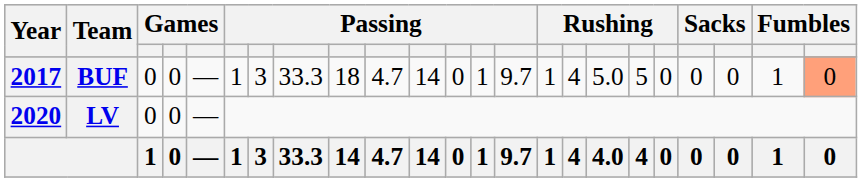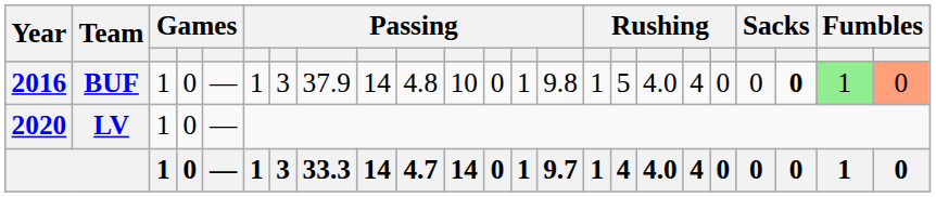 <table class="wikitable" style="text-align:center;">
 <tr>
 <th rowspan="2">Year</th>
 <th rowspan="2">Team</th>
 <th colspan="3">Games</th>
 <th colspan="9">Passing</th>
 <th colspan="5">Rushing</th>
 <th colspan="2">Sacks</th>
 <th colspan="2">Fumbles</th>
 </tr>
 <tr>
 <th></th>
 <th></th>
 <th></th>
 <th></th>
 <th></th>
 <th></th>
 <th></th>
 <th></th>
 <th></th>
 <th></th>
 <th></th>
 <th></th>
 <th></th>
 <th></th>
 <th></th>
 <th></th>
 <th></th>
 <th></th>
 <th></th>
 <th></th>
 <th></th>
 </tr>
 <tr>
-<th><a href='#'>2017</a></th>
+<th><a href='#'>2016</a></th>
 <th><a href='#'>BUF</a></th>
-<td>0</td>
+<td>1</td>
 <td>0</td>
 <td>—</td>
 <td>1</td>
 <td>3</td>
-<td>33.3</td>
-<td>18</td>
-<td>4.7</td>
+<td>37.9</td>
 <td>14</td>
+<td>4.8</td>
+<td>10</td>
 <td>0</td>
 <td>1</td>
-<td>9.7</td>
+<td>9.8</td>
 <td>1</td>
+<td>5</td>
+<td>4.0</td>
 <td>4</td>
-<td>5.0</td>
-<td>5</td>
 <td>0</td>
 <td>0</td>
-<td>0</td>
-<td>1</td>
+<td><strong>0</strong></td>
+<td style="background: lightgreen;">1</td>
 <td style="background: lightsalmon;">0</td>
 </tr>
 <tr>
 <th><a href='#'>2020</a></th>
 <th><a href='#'>LV</a></th>
-<td>0</td>
+<td>1</td>
 <td>0</td>
 <td>—</td>
 <td colspan="18"></td>
 </tr>
 <tr>
 <th colspan="2"></th>
 <th>1</th>
 <th>0</th>
 <th>—</th>
 <th>1</th>
 <th>3</th>
 <th>33.3</th>
 <th>14</th>
 <th>4.7</th>
 <th>14</th>
 <th>0</th>
 <th>1</th>
 <th>9.7</th>
 <th>1</th>
 <th>4</th>
 <th>4.0</th>
 <th>4</th>
 <th>0</th>
 <th>0</th>
 <th>0</th>
 <th>1</th>
 <th>0</th>
 </tr>
 </table>
